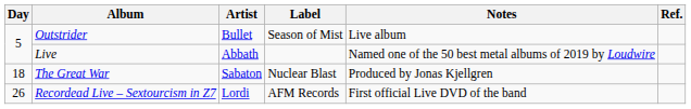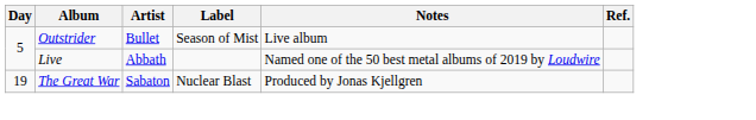 <table class="wikitable">
 <tr>
 <th>Day</th>
 <th>Album</th>
 <th>Artist</th>
 <th>Label</th>
 <th>Notes</th>
 <th>Ref.</th>
 </tr>
 <tr>
 <td style="text-align:center;" rowspan="2">5</td>
 <td><em><a href='#'>Outstrider</a></em></td>
 <td><a href='#'>Bullet</a></td>
 <td>Season of Mist</td>
 <td>Live album</td>
 <td></td>
 </tr>
 <tr>
 <td><em>Live</em></td>
 <td><a href='#'>Abbath</a></td>
 <td></td>
 <td>Named one of the 50 best metal albums of 2019 by <em><a href='#'>Loudwire</a></em></td>
 <td></td>
 </tr>
 <tr>
-<td style="text-align:center;" rowspan="1">18</td>
+<td style="text-align:center;" rowspan="1">19</td>
 <td><em><a href='#'>The Great War</a></em></td>
 <td><a href='#'>Sabaton</a></td>
 <td>Nuclear Blast</td>
 <td>Produced by Jonas Kjellgren</td>
 <td></td>
 </tr>
-<tr>
-<td style="text-align:center;" rowspan="1">26</td>
-<td><em><a href='#'>Recordead Live – Sextourcism in Z7</a></em></td>
-<td><a href='#'>Lordi</a></td>
-<td>AFM Records</td>
-<td>First official Live DVD of the band</td>
-<td></td>
-</tr>
 </table>
